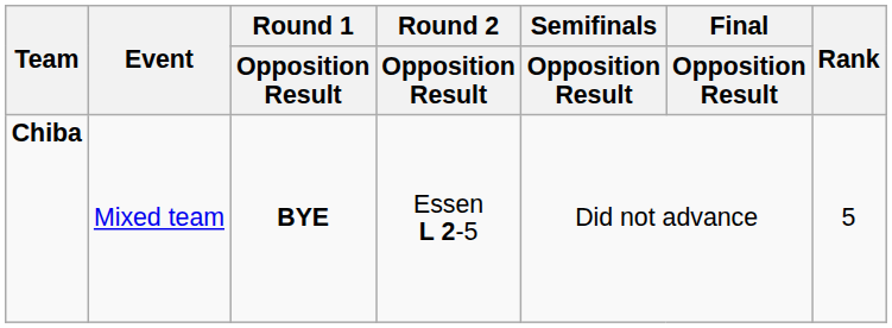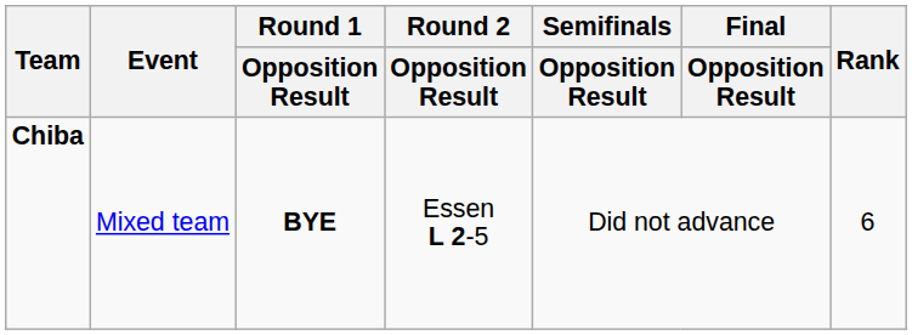 <table class="wikitable" border="1" style="font-size:90%">
 <tr>
 <th rowspan=2>Team</th>
 <th rowspan=2>Event</th>
 <th>Round 1</th>
 <th>Round 2</th>
 <th>Semifinals</th>
 <th>Final</th>
 <th rowspan=2>Rank</th>
 </tr>
 <tr>
 <th>Opposition<br>Result</th>
 <th>Opposition<br>Result</th>
 <th>Opposition<br>Result</th>
 <th>Opposition<br>Result</th>
 </tr>
 <tr>
 <td><strong>Chiba</strong><br><br><br><br><br><br><br></td>
 <td><a href='#'>Mixed team</a></td>
 <td align=center><strong>BYE</strong></td>
 <td align=center>Essen <br> <strong>L</strong> <strong>2</strong>-5</td>
 <td align=center colspan=2>Did not advance</td>
-<td align=center>5</td>
+<td align=center>6</td>
 </tr>
 </table>
